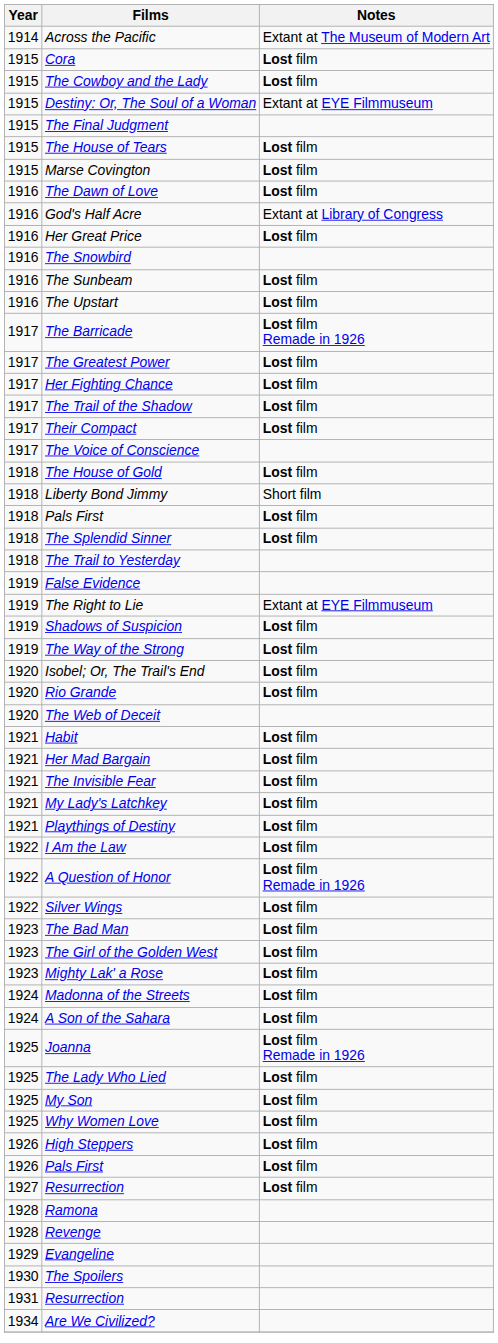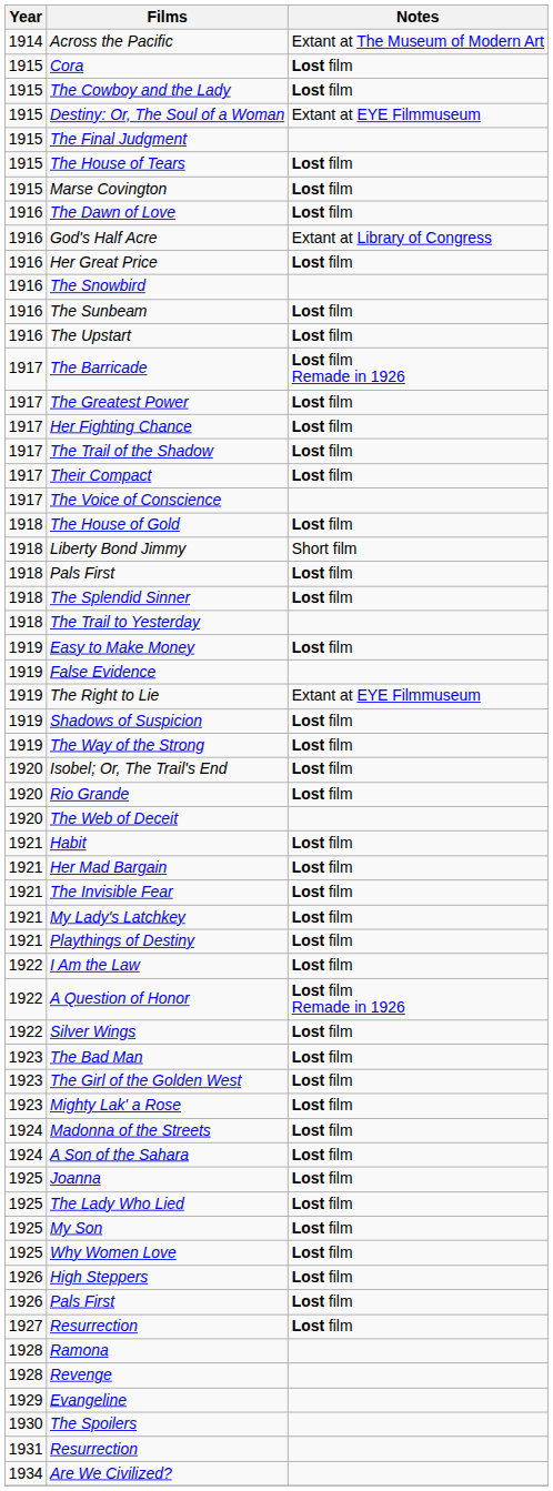 <table class="wikitable sortable">
 <tr>
 <th>Year</th>
 <th>Films</th>
 <th class="unsortable">Notes</th>
 </tr>
 <tr>
 <td>1914</td>
 <td><em>Across the Pacific</em></td>
 <td>Extant at <a href='#'>The Museum of Modern Art</a></td>
 </tr>
 <tr>
 <td>1915</td>
 <td><em><a href='#'>Cora</a></em></td>
 <td><strong>Lost</strong> film</td>
 </tr>
 <tr>
 <td>1915</td>
 <td><em><a href='#'>The Cowboy and the Lady</a></em></td>
 <td><strong>Lost</strong> film</td>
 </tr>
 <tr>
 <td>1915</td>
 <td><em><a href='#'>Destiny: Or, The Soul of a Woman</a></em></td>
 <td>Extant at <a href='#'> EYE Filmmuseum</a></td>
 </tr>
 <tr>
 <td>1915</td>
 <td><em><a href='#'>The Final Judgment</a></em></td>
 <td></td>
 </tr>
 <tr>
 <td>1915</td>
 <td><em><a href='#'>The House of Tears</a></em></td>
 <td><strong>Lost</strong> film</td>
 </tr>
 <tr>
 <td>1915</td>
 <td><em>Marse Covington</em></td>
 <td><strong>Lost</strong> film </td>
 </tr>
 <tr>
 <td>1916</td>
 <td><em><a href='#'> The Dawn of Love</a></em></td>
 <td><strong>Lost</strong> film</td>
 </tr>
 <tr>
 <td>1916</td>
 <td><em>God's Half Acre</em></td>
 <td>Extant at <a href='#'>Library of Congress</a></td>
 </tr>
 <tr>
 <td>1916</td>
 <td><em>Her Great Price</em></td>
 <td><strong>Lost</strong> film </td>
 </tr>
 <tr>
 <td>1916</td>
 <td><em><a href='#'>The Snowbird</a></em></td>
 <td></td>
 </tr>
 <tr>
 <td>1916</td>
 <td><em>The Sunbeam</em></td>
 <td><strong>Lost</strong> film </td>
 </tr>
 <tr>
 <td>1916</td>
 <td><em>The Upstart</em></td>
 <td><strong>Lost</strong> film </td>
 </tr>
 <tr>
 <td>1917</td>
 <td><em><a href='#'>The Barricade</a></em></td>
 <td><strong>Lost</strong> film <br><a href='#'> Remade in 1926</a></td>
 </tr>
 <tr>
 <td>1917</td>
 <td><em><a href='#'>The Greatest Power</a></em></td>
 <td><strong>Lost</strong> film</td>
 </tr>
 <tr>
 <td>1917</td>
 <td><em><a href='#'>Her Fighting Chance</a></em></td>
 <td><strong>Lost</strong> film</td>
 </tr>
 <tr>
 <td>1917</td>
 <td><em><a href='#'>The Trail of the Shadow</a></em></td>
 <td><strong>Lost</strong> film</td>
 </tr>
 <tr>
 <td>1917</td>
 <td><em><a href='#'>Their Compact</a></em></td>
 <td><strong>Lost</strong> film</td>
 </tr>
 <tr>
 <td>1917</td>
 <td><em><a href='#'>The Voice of Conscience</a></em></td>
 <td></td>
 </tr>
 <tr>
 <td>1918</td>
 <td><em><a href='#'>The House of Gold</a></em></td>
 <td><strong>Lost</strong> film</td>
 </tr>
 <tr>
 <td>1918</td>
 <td><em>Liberty Bond Jimmy</em></td>
 <td>Short film</td>
 </tr>
 <tr>
 <td>1918</td>
 <td><em>Pals First</em></td>
 <td><strong>Lost</strong> film</td>
 </tr>
 <tr>
 <td>1918</td>
 <td><em><a href='#'>The Splendid Sinner</a></em></td>
 <td><strong>Lost</strong> film</td>
 </tr>
 <tr>
 <td>1918</td>
 <td><em><a href='#'>The Trail to Yesterday</a></em></td>
 <td></td>
 </tr>
 <tr>
 <td>1919</td>
+<td><em><a href='#'>Easy to Make Money</a></em></td>
+<td><strong>Lost</strong> film</td>
+</tr>
+<tr>
+<td>1919</td>
 <td><em><a href='#'>False Evidence</a></em></td>
 <td></td>
 </tr>
 <tr>
 <td>1919</td>
 <td><em>The Right to Lie</em></td>
 <td>Extant at <a href='#'> EYE Filmmuseum</a></td>
 </tr>
 <tr>
 <td>1919</td>
 <td><em><a href='#'>Shadows of Suspicion</a></em></td>
 <td><strong>Lost</strong> film</td>
 </tr>
 <tr>
 <td>1919</td>
 <td><em><a href='#'>The Way of the Strong</a></em></td>
 <td><strong>Lost</strong> film</td>
 </tr>
 <tr>
 <td>1920</td>
 <td><em>Isobel; Or, The Trail's End</em></td>
 <td><strong>Lost</strong> film </td>
 </tr>
 <tr>
 <td>1920</td>
 <td><em><a href='#'>Rio Grande</a></em></td>
 <td><strong>Lost</strong> film</td>
 </tr>
 <tr>
 <td>1920</td>
 <td><em><a href='#'>The Web of Deceit</a></em></td>
 <td></td>
 </tr>
 <tr>
 <td>1921</td>
 <td><em><a href='#'>Habit</a></em></td>
 <td><strong>Lost</strong> film</td>
 </tr>
 <tr>
 <td>1921</td>
 <td><em><a href='#'>Her Mad Bargain</a></em></td>
 <td><strong>Lost</strong> film</td>
 </tr>
 <tr>
 <td>1921</td>
 <td><em><a href='#'>The Invisible Fear</a></em></td>
 <td><strong>Lost</strong> film</td>
 </tr>
 <tr>
 <td>1921</td>
 <td><em><a href='#'>My Lady's Latchkey</a></em></td>
 <td><strong>Lost</strong> film</td>
 </tr>
 <tr>
 <td>1921</td>
 <td><em><a href='#'>Playthings of Destiny</a></em></td>
 <td><strong>Lost</strong> film</td>
 </tr>
 <tr>
 <td>1922</td>
 <td><em><a href='#'>I Am the Law</a></em></td>
 <td><strong>Lost</strong> film</td>
 </tr>
 <tr>
 <td>1922</td>
 <td><em><a href='#'> A Question of Honor</a></em></td>
 <td><strong>Lost</strong> film <br><a href='#'> Remade in 1926</a></td>
 </tr>
 <tr>
 <td>1922</td>
 <td><em><a href='#'>Silver Wings</a></em></td>
 <td><strong>Lost</strong> film</td>
 </tr>
 <tr>
 <td>1923</td>
 <td><em><a href='#'>The Bad Man</a></em></td>
 <td><strong>Lost</strong> film</td>
 </tr>
 <tr>
 <td>1923</td>
 <td><em><a href='#'>The Girl of the Golden West</a></em></td>
 <td><strong>Lost</strong> film</td>
 </tr>
 <tr>
 <td>1923</td>
 <td><em><a href='#'>Mighty Lak' a Rose</a></em></td>
 <td><strong>Lost</strong> film</td>
 </tr>
 <tr>
 <td>1924</td>
 <td><em><a href='#'> Madonna of the Streets</a></em></td>
 <td><strong>Lost</strong> film</td>
 </tr>
 <tr>
 <td>1924</td>
 <td><em><a href='#'>A Son of the Sahara</a></em></td>
 <td><strong>Lost</strong> film</td>
 </tr>
 <tr>
 <td>1925</td>
 <td><em><a href='#'>Joanna</a></em></td>
-<td><strong>Lost</strong> film <br><a href='#'> Remade in 1926</a></td>
+<td><strong>Lost</strong> film</td>
 </tr>
 <tr>
 <td>1925</td>
 <td><em><a href='#'>The Lady Who Lied</a></em></td>
 <td><strong>Lost</strong> film</td>
 </tr>
 <tr>
 <td>1925</td>
 <td><em><a href='#'> My Son</a></em></td>
 <td><strong>Lost</strong> film</td>
 </tr>
 <tr>
 <td>1925</td>
 <td><em><a href='#'>Why Women Love</a></em></td>
 <td><strong>Lost</strong> film</td>
 </tr>
 <tr>
 <td>1926</td>
 <td><em><a href='#'>High Steppers</a></em></td>
 <td><strong>Lost</strong> film</td>
 </tr>
 <tr>
 <td>1926</td>
 <td><em><a href='#'>Pals First</a></em></td>
 <td><strong>Lost</strong> film</td>
 </tr>
 <tr>
 <td>1927</td>
 <td><em><a href='#'>Resurrection</a></em></td>
 <td><strong>Lost</strong> film</td>
 </tr>
 <tr>
 <td>1928</td>
 <td><em><a href='#'>Ramona</a></em></td>
 <td></td>
 </tr>
 <tr>
 <td>1928</td>
 <td><em><a href='#'>Revenge</a></em></td>
 <td></td>
 </tr>
 <tr>
 <td>1929</td>
 <td><em><a href='#'>Evangeline</a></em></td>
 <td></td>
 </tr>
 <tr>
 <td>1930</td>
 <td><em><a href='#'>The Spoilers</a></em></td>
 <td></td>
 </tr>
 <tr>
 <td>1931</td>
 <td><em><a href='#'>Resurrection</a></em></td>
 <td></td>
 </tr>
 <tr>
 <td>1934</td>
 <td><em><a href='#'>Are We Civilized?</a></em></td>
 <td></td>
 </tr>
 <tr>
 </tr>
 </table>
